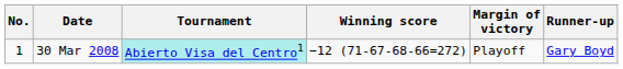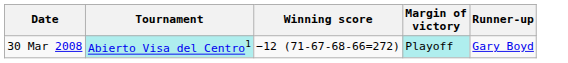 <table class="wikitable" style="font-size:95%;">
 <tr>
-<th>No.</th>
 <th>Date</th>
 <th>Tournament</th>
 <th>Winning score</th>
 <th>Margin of<br>victory</th>
 <th>Runner-up</th>
 </tr>
 <tr>
-<td align=center>1</td>
 <td align=right>30 Mar <a href='#'>2008</a></td>
 <td style="background: paleturquoise;"><a href='#'>Abierto Visa del Centro</a><sup>1</sup></td>
 <td>−12 (71-67-68-66=272)</td>
-<td>Playoff</td>
+<td style="background: paleturquoise;">Playoff</td>
 <td> <a href='#'>Gary Boyd</a></td>
 </tr>
 </table>
